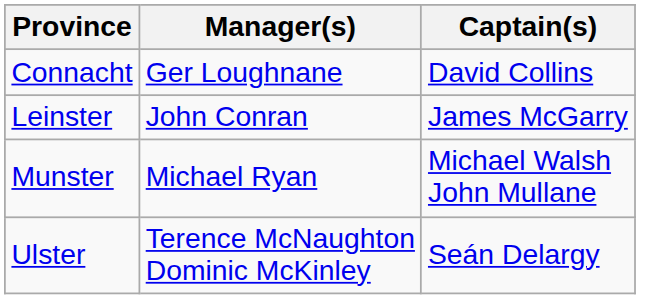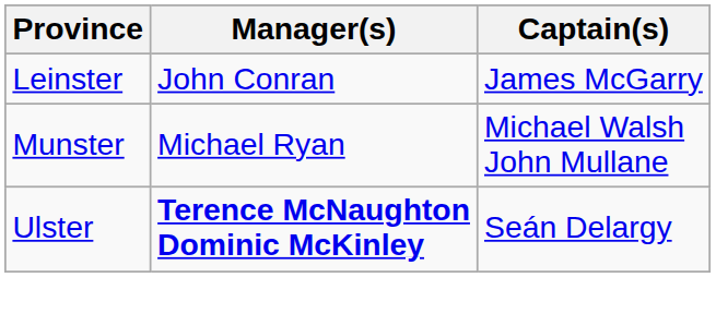 <table class="wikitable">
 <tr>
 <th>Province</th>
 <th>Manager(s)</th>
 <th>Captain(s)</th>
-</tr>
-<tr>
-<td> <a href='#'>Connacht</a></td>
-<td><a href='#'>Ger Loughnane</a></td>
-<td><a href='#'>David Collins</a></td>
 </tr>
 <tr>
 <td> <a href='#'>Leinster</a></td>
 <td><a href='#'>John Conran</a></td>
 <td><a href='#'>James McGarry</a></td>
 </tr>
 <tr>
 <td> <a href='#'>Munster</a></td>
 <td><a href='#'>Michael Ryan</a></td>
 <td><a href='#'>Michael Walsh</a><br><a href='#'>John Mullane</a></td>
 </tr>
 <tr>
 <td> <a href='#'>Ulster</a></td>
-<td><a href='#'>Terence McNaughton</a><br><a href='#'>Dominic McKinley</a></td>
+<td><strong><a href='#'>Terence McNaughton</a><br><a href='#'>Dominic McKinley</a></strong></td>
 <td><a href='#'>Seán Delargy</a></td>
 </tr>
 </table>
